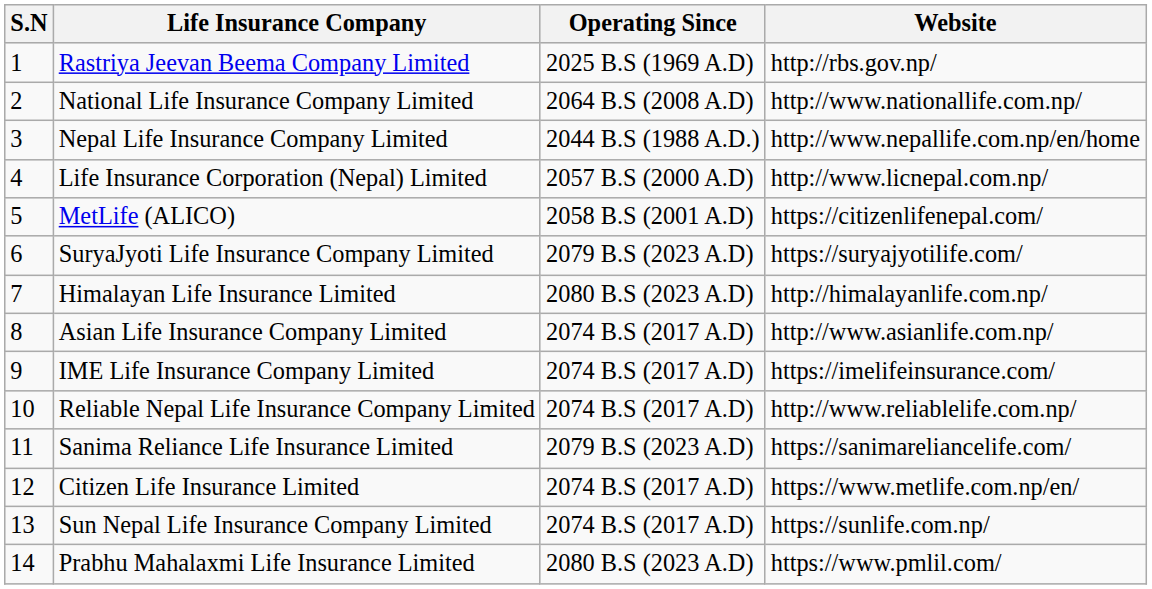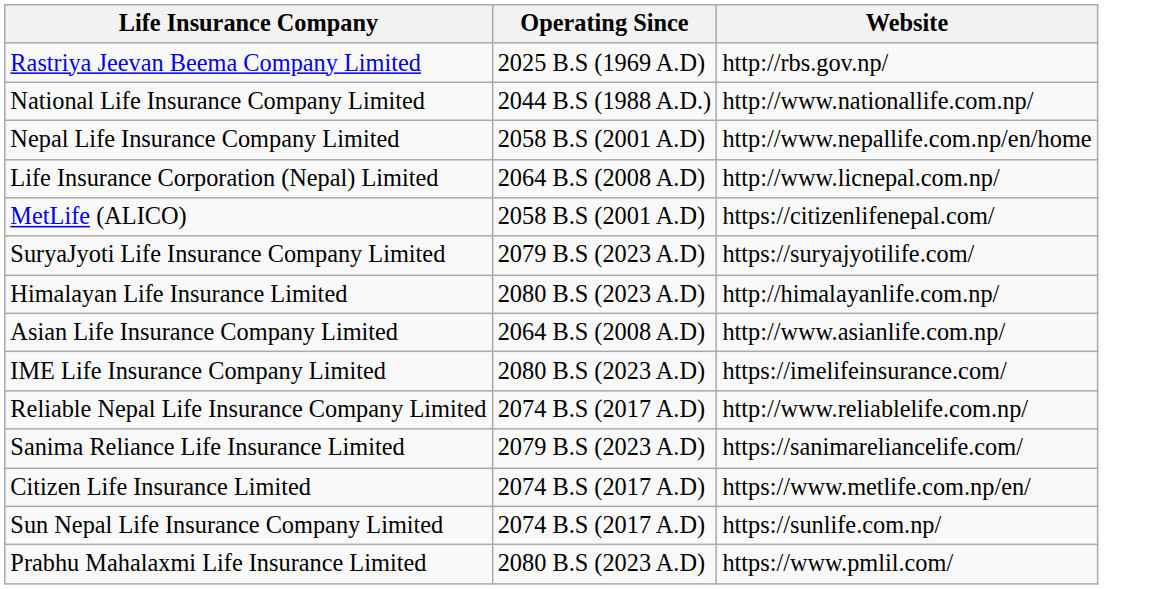 <table class="wikitable">
 <tr>
-<th>S.N</th>
 <th>Life Insurance Company</th>
 <th>Operating Since</th>
 <th>Website</th>
 </tr>
 <tr>
-<td>1</td>
 <td><a href='#'>Rastriya Jeevan Beema Company Limited</a></td>
 <td>2025 B.S (1969 A.D)</td>
 <td>http://rbs.gov.np/</td>
 </tr>
 <tr>
-<td>2</td>
 <td>National Life Insurance Company Limited</td>
-<td>2064 B.S (2008 A.D)</td>
+<td>2044 B.S (1988 A.D.)</td>
 <td>http://www.nationallife.com.np/</td>
 </tr>
 <tr>
-<td>3</td>
 <td>Nepal Life Insurance Company Limited</td>
-<td>2044 B.S (1988 A.D.)</td>
+<td>2058 B.S (2001 A.D)</td>
 <td>http://www.nepallife.com.np/en/home</td>
 </tr>
 <tr>
-<td>4</td>
 <td>Life Insurance Corporation (Nepal) Limited</td>
-<td>2057 B.S (2000 A.D)</td>
+<td>2064 B.S (2008 A.D)</td>
 <td>http://www.licnepal.com.np/</td>
 </tr>
 <tr>
-<td>5</td>
 <td><a href='#'>MetLife</a> (ALICO)</td>
 <td>2058 B.S (2001 A.D)</td>
 <td>https://citizenlifenepal.com/</td>
 </tr>
 <tr>
-<td>6</td>
 <td>SuryaJyoti Life Insurance Company Limited</td>
 <td>2079 B.S (2023 A.D)</td>
 <td>https://suryajyotilife.com/</td>
 </tr>
 <tr>
-<td>7</td>
 <td>Himalayan Life Insurance Limited</td>
 <td>2080 B.S (2023 A.D)</td>
 <td>http://himalayanlife.com.np/</td>
 </tr>
 <tr>
-<td>8</td>
 <td>Asian Life Insurance Company Limited</td>
-<td>2074 B.S (2017 A.D)</td>
+<td>2064 B.S (2008 A.D)</td>
 <td>http://www.asianlife.com.np/</td>
 </tr>
 <tr>
-<td>9</td>
 <td>IME Life Insurance Company Limited</td>
-<td>2074 B.S (2017 A.D)</td>
+<td>2080 B.S (2023 A.D)</td>
 <td>https://imelifeinsurance.com/</td>
 </tr>
 <tr>
-<td>10</td>
 <td>Reliable Nepal Life Insurance Company Limited</td>
 <td>2074 B.S (2017 A.D)</td>
 <td>http://www.reliablelife.com.np/</td>
 </tr>
 <tr>
-<td>11</td>
 <td>Sanima Reliance Life Insurance Limited</td>
 <td>2079 B.S (2023 A.D)</td>
 <td>https://sanimareliancelife.com/</td>
 </tr>
 <tr>
-<td>12</td>
 <td>Citizen Life Insurance Limited</td>
 <td>2074 B.S (2017 A.D)</td>
 <td>https://www.metlife.com.np/en/</td>
 </tr>
 <tr>
-<td>13</td>
 <td>Sun Nepal Life Insurance Company Limited</td>
 <td>2074 B.S (2017 A.D)</td>
 <td>https://sunlife.com.np/</td>
 </tr>
 <tr>
-<td>14</td>
 <td>Prabhu Mahalaxmi Life Insurance Limited</td>
 <td>2080 B.S (2023 A.D)</td>
 <td>https://www.pmlil.com/</td>
 </tr>
 </table>
